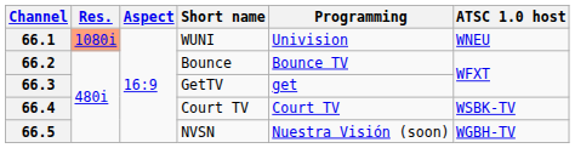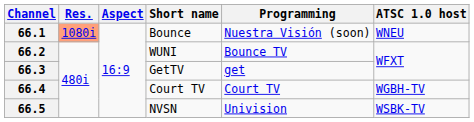 <table class="wikitable">
 <tr>
 <th scope = "col"><a href='#'>Channel</a></th>
 <th scope = "col"><a href='#'>Res.</a></th>
 <th scope = "col"><a href='#'>Aspect</a></th>
 <th scope = "col">Short name</th>
 <th scope = "col">Programming</th>
 <th scope = "col">ATSC 1.0 host</th>
 </tr>
 <tr>
 <th scope = "row">66.1</th>
 <td style="background: lightsalmon;"><a href='#'>1080i</a></td>
 <td rowspan=5><a href='#'>16:9</a></td>
-<td>WUNI</td>
-<td><a href='#'>Univision</a></td>
+<td>Bounce</td>
+<td><a href='#'>Nuestra Visión</a> (soon)</td>
 <td><a href='#'>WNEU</a></td>
 </tr>
 <tr>
 <th scope = "row">66.2</th>
 <td rowspan=4><a href='#'>480i</a></td>
-<td>Bounce</td>
+<td>WUNI</td>
 <td><a href='#'>Bounce TV</a></td>
 <td rowspan="2"><a href='#'>WFXT</a></td>
 </tr>
 <tr>
 <th scope = "row">66.3</th>
 <td>GetTV</td>
 <td><a href='#'>get</a></td>
 </tr>
 <tr>
 <th scope = "row">66.4</th>
 <td>Court TV</td>
 <td><a href='#'>Court TV</a></td>
-<td><a href='#'>WSBK-TV</a></td>
+<td><a href='#'>WGBH-TV</a></td>
 </tr>
 <tr>
 <th scope = "row">66.5</th>
 <td>NVSN</td>
-<td><a href='#'>Nuestra Visión</a> (soon)</td>
-<td><a href='#'>WGBH-TV</a></td>
+<td><a href='#'>Univision</a></td>
+<td><a href='#'>WSBK-TV</a></td>
 </tr>
 </table>
